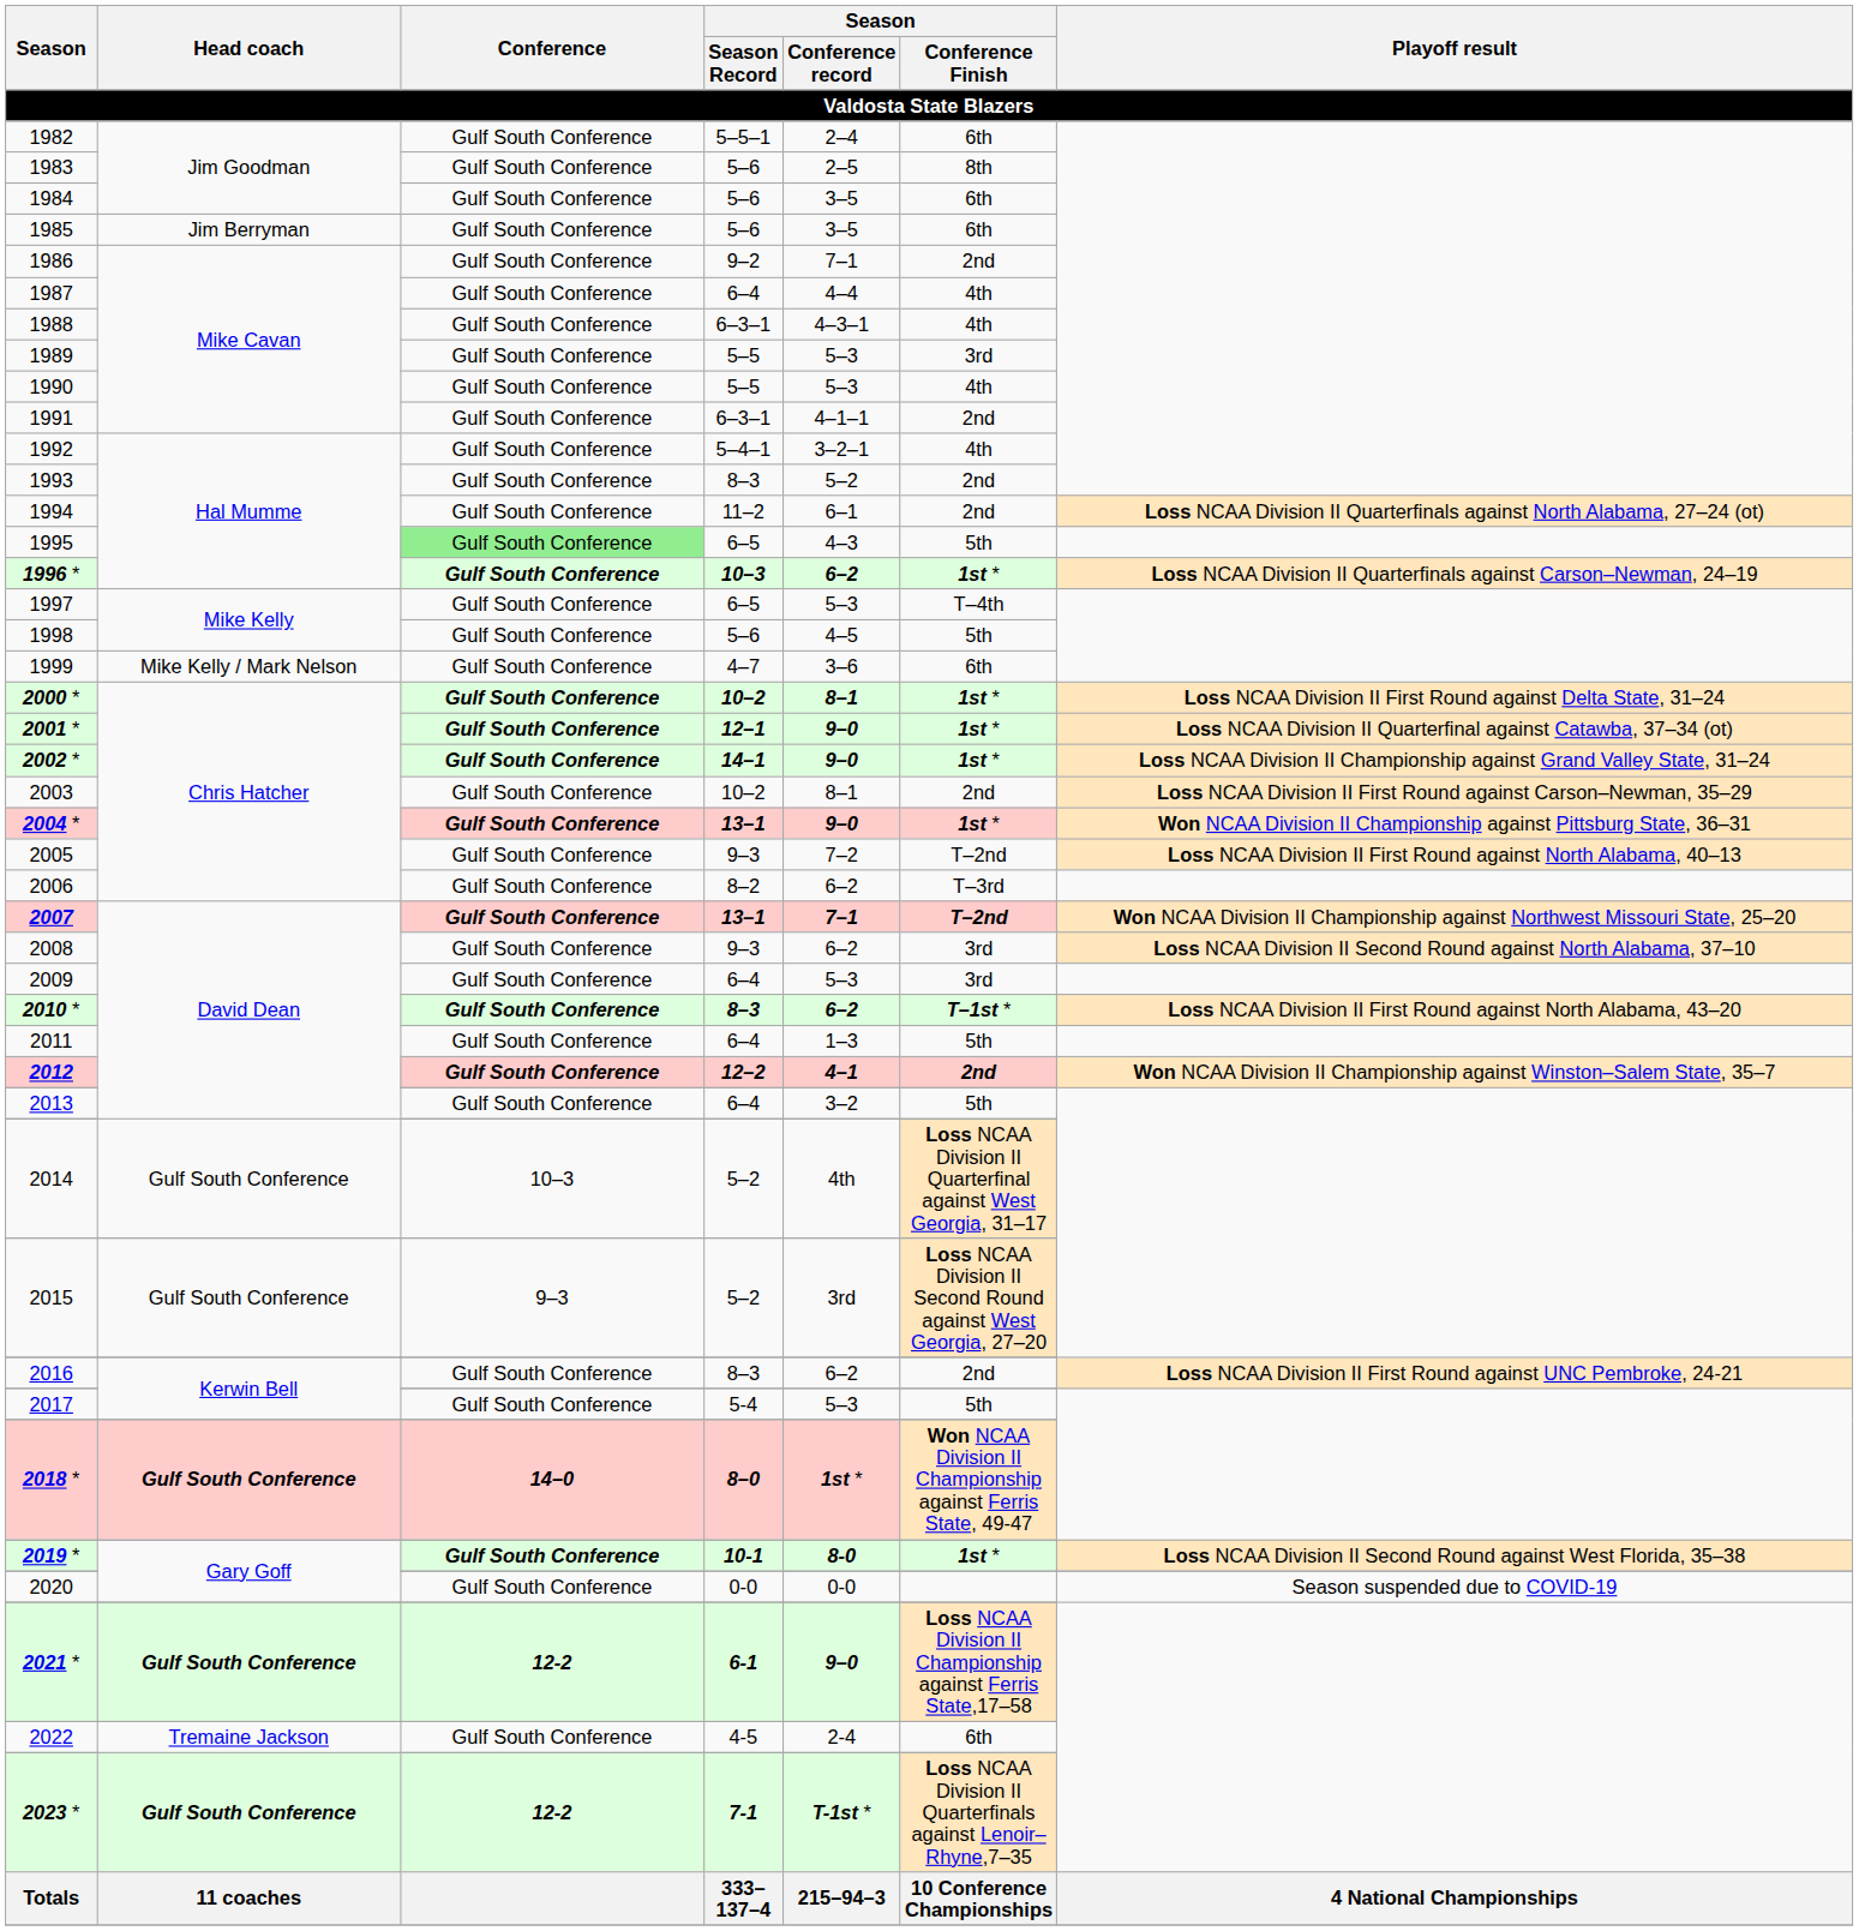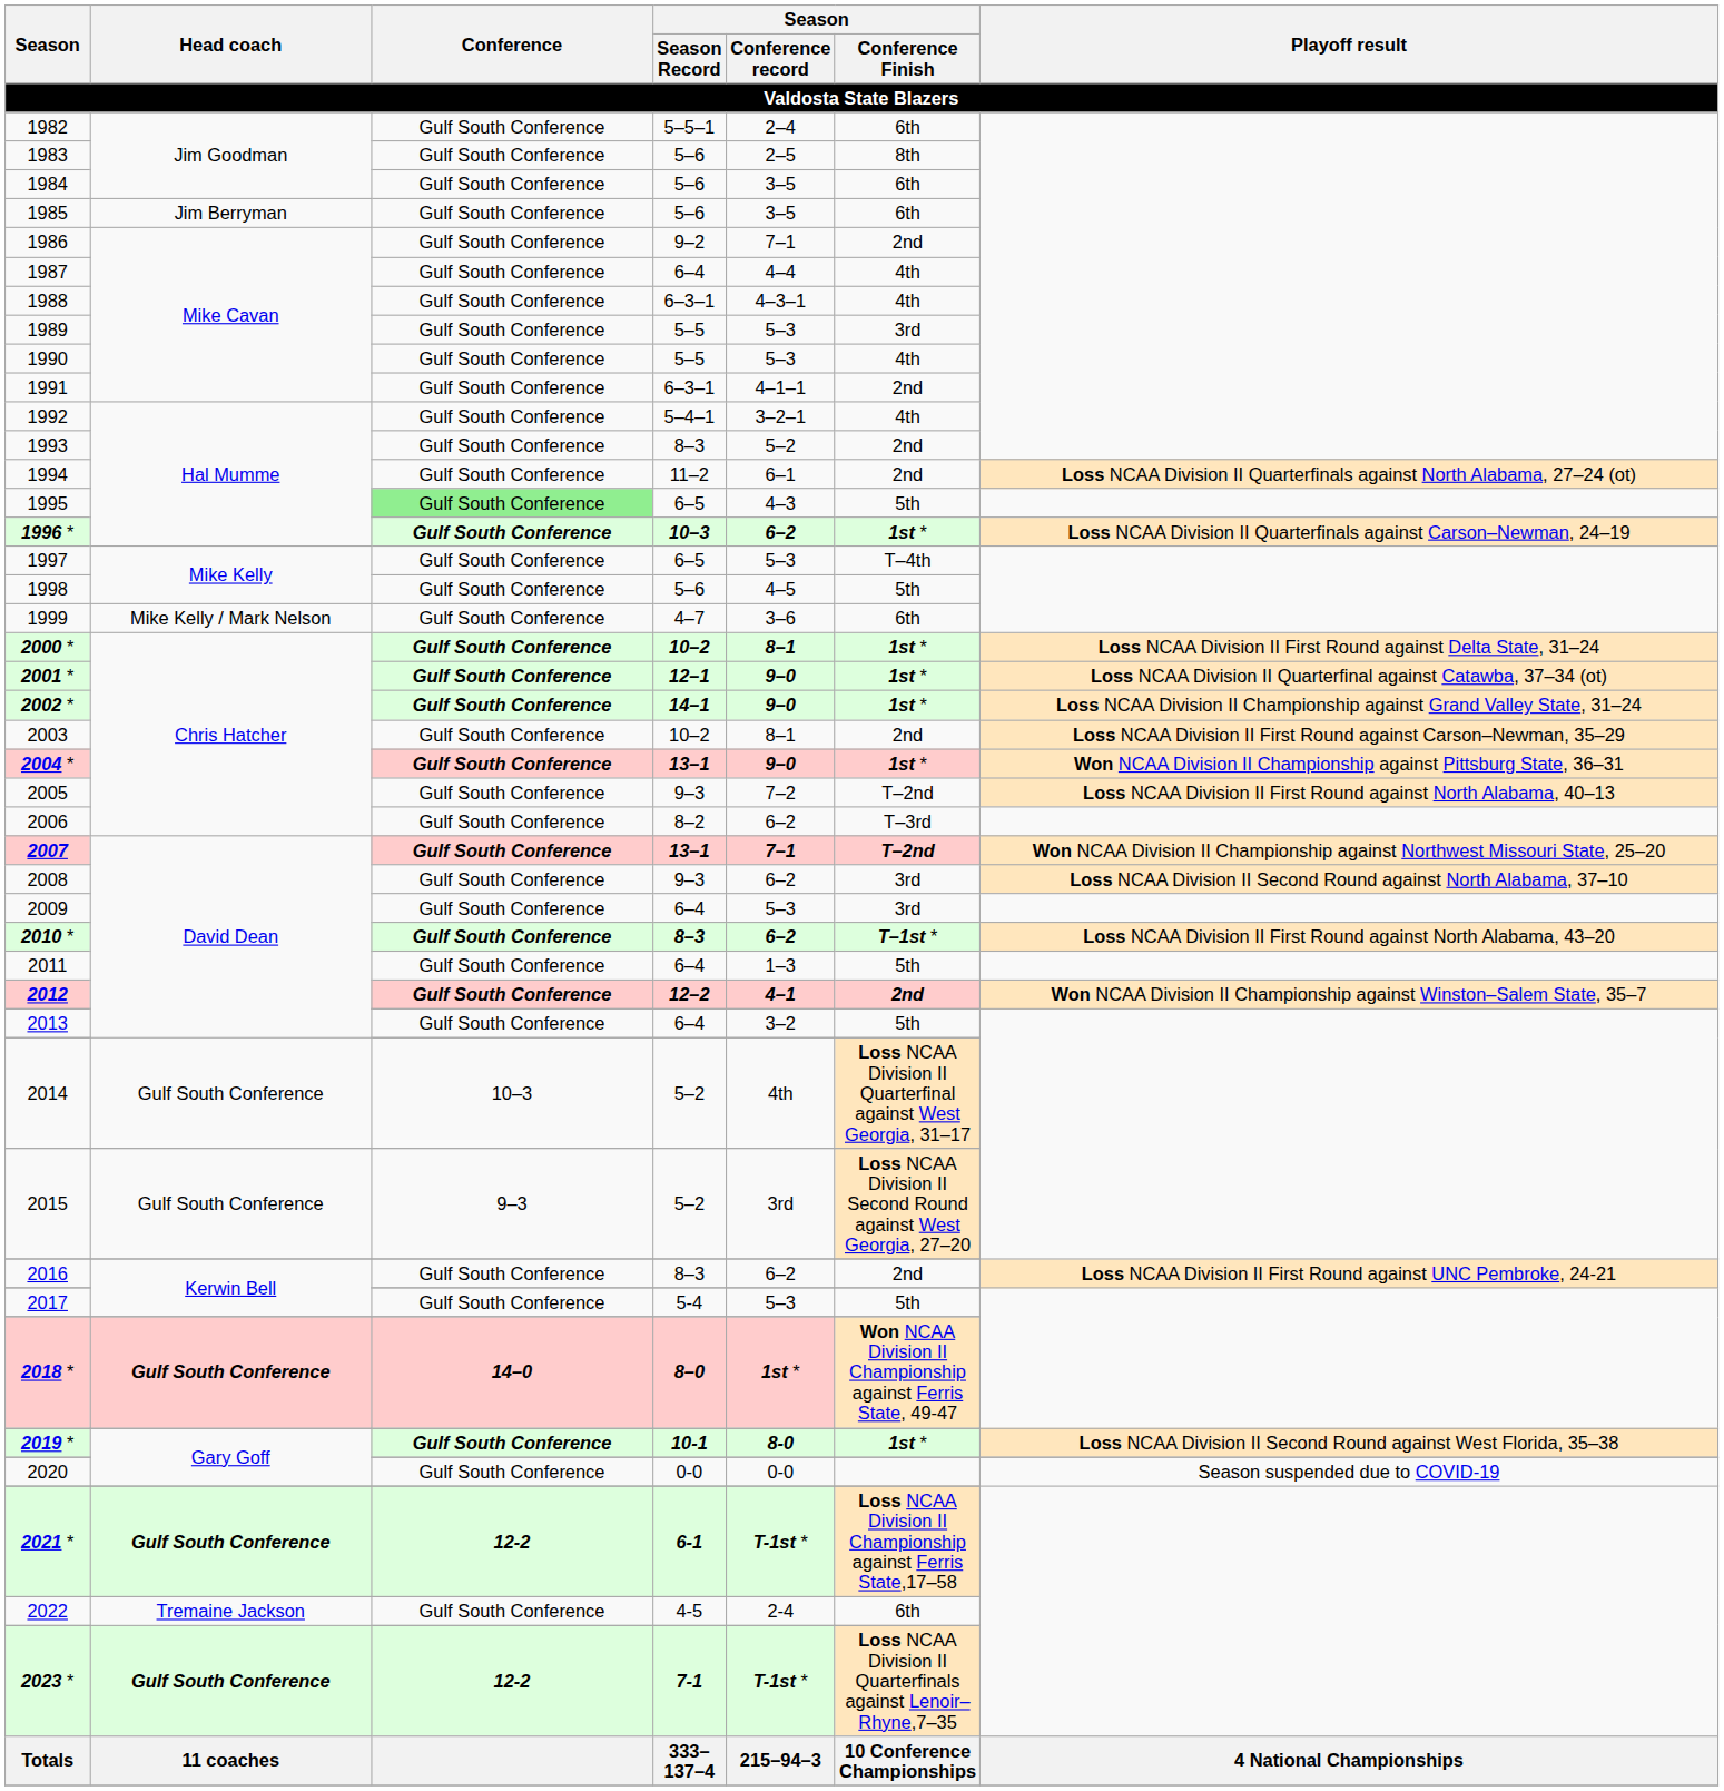 <table class="wikitable" style="font-size: 95%; width:90%; text-align:center;">
 <tr>
 <th rowspan="2" style="width:5%;">Season</th>
 <th rowspan="2" style="width:17%;">Head coach</th>
 <th rowspan="2" style="width:17%;">Conference</th>
 <th colspan="3">Season</th>
 <th rowspan="2" style="width:45%;">Playoff result</th>
 </tr>
 <tr>
 <th>Season Record</th>
 <th>Conference record</th>
 <th>Conference  Finish</th>
 </tr>
 <tr>
 <td Colspan="11" style="background:#000000;color:White"><span><strong>Valdosta State Blazers</strong></span></td>
 </tr>
 <tr>
 <td>1982</td>
 <td rowspan=3>Jim Goodman</td>
 <td>Gulf South Conference</td>
 <td>5–5–1</td>
 <td>2–4</td>
 <td>6th</td>
 </tr>
 <tr>
 <td>1983</td>
 <td>Gulf South Conference</td>
 <td>5–6</td>
 <td>2–5</td>
 <td>8th</td>
 </tr>
 <tr>
 <td>1984</td>
 <td>Gulf South Conference</td>
 <td>5–6</td>
 <td>3–5</td>
 <td>6th</td>
 </tr>
 <tr>
 <td>1985</td>
 <td>Jim Berryman</td>
 <td>Gulf South Conference</td>
 <td>5–6</td>
 <td>3–5</td>
 <td>6th</td>
 </tr>
 <tr>
 <td>1986</td>
 <td rowspan=6><a href='#'>Mike Cavan</a></td>
 <td>Gulf South Conference</td>
 <td>9–2</td>
 <td>7–1</td>
 <td>2nd</td>
 </tr>
 <tr>
 <td>1987</td>
 <td>Gulf South Conference</td>
 <td>6–4</td>
 <td>4–4</td>
 <td>4th</td>
 </tr>
 <tr>
 <td>1988</td>
 <td>Gulf South Conference</td>
 <td>6–3–1</td>
 <td>4–3–1</td>
 <td>4th</td>
 </tr>
 <tr>
 <td>1989</td>
 <td>Gulf South Conference</td>
 <td>5–5</td>
 <td>5–3</td>
 <td>3rd</td>
 </tr>
 <tr>
 <td>1990</td>
 <td>Gulf South Conference</td>
 <td>5–5</td>
 <td>5–3</td>
 <td>4th</td>
 </tr>
 <tr>
 <td>1991</td>
 <td>Gulf South Conference</td>
 <td>6–3–1</td>
 <td>4–1–1</td>
 <td>2nd</td>
 </tr>
 <tr>
 <td>1992</td>
 <td rowspan=5><a href='#'>Hal Mumme</a></td>
 <td>Gulf South Conference</td>
 <td>5–4–1</td>
 <td>3–2–1</td>
 <td>4th</td>
 </tr>
 <tr>
 <td>1993</td>
 <td>Gulf South Conference</td>
 <td>8–3</td>
 <td>5–2</td>
 <td>2nd</td>
 </tr>
 <tr>
 <td>1994</td>
 <td>Gulf South Conference</td>
 <td>11–2</td>
 <td>6–1</td>
 <td>2nd</td>
 <td align="center" style="background: #ffe6bd;"><strong>Loss</strong> NCAA Division II Quarterfinals against <a href='#'>North Alabama</a>, 27–24 (ot)</td>
 </tr>
 <tr>
 <td>1995</td>
 <td style="background: lightgreen;">Gulf South Conference</td>
 <td>6–5</td>
 <td>4–3</td>
 <td>5th</td>
 </tr>
 <tr>
 <td align="center" style="background: #ddffdd;"><strong><em> 1996</em></strong> *</td>
 <td align="center" style="background: #ddffdd;"><strong><em> Gulf South Conference</em></strong></td>
 <td align="center" style="background: #ddffdd;"><strong><em> 10–3</em></strong></td>
 <td align="center" style="background: #ddffdd;"><strong><em> 6–2</em></strong></td>
 <td align="center" style="background: #ddffdd;"><strong><em> 1st</em></strong> *</td>
 <td align="center" style="background: #ffe6bd;"><strong>Loss</strong> NCAA Division II Quarterfinals against <a href='#'>Carson–Newman</a>, 24–19</td>
 </tr>
 <tr>
 <td>1997</td>
 <td rowspan=2><a href='#'>Mike Kelly</a></td>
 <td>Gulf South Conference</td>
 <td>6–5</td>
 <td>5–3</td>
 <td>T–4th</td>
 </tr>
 <tr>
 <td>1998</td>
 <td>Gulf South Conference</td>
 <td>5–6</td>
 <td>4–5</td>
 <td>5th</td>
 </tr>
 <tr>
 <td>1999</td>
 <td>Mike Kelly / Mark Nelson</td>
 <td>Gulf South Conference</td>
 <td>4–7</td>
 <td>3–6</td>
 <td>6th</td>
 </tr>
 <tr>
 <td align="center" style="background: #ddffdd;"><strong><em>2000</em></strong> *</td>
 <td rowspan=7><a href='#'>Chris Hatcher</a></td>
 <td align="center" style="background: #ddffdd;"><strong><em> Gulf South Conference</em></strong></td>
 <td align="center" style="background: #ddffdd;"><strong><em> 10–2</em></strong></td>
 <td align="center" style="background: #ddffdd;"><strong><em> 8–1</em></strong></td>
 <td align="center" style="background: #ddffdd;"><strong><em> 1st</em></strong> *</td>
 <td align="center" style="background: #ffe6bd;"><strong>Loss</strong> NCAA Division II First Round against <a href='#'>Delta State</a>, 31–24</td>
 </tr>
 <tr>
 <td align="center" style="background: #ddffdd;"><strong><em> 2001</em></strong> *</td>
 <td align="center" style="background: #ddffdd;"><strong><em> Gulf South Conference</em></strong></td>
 <td align="center" style="background: #ddffdd;"><strong><em> 12–1</em></strong></td>
 <td align="center" style="background: #ddffdd;"><strong><em> 9–0</em></strong></td>
 <td align="center" style="background: #ddffdd;"><strong><em> 1st</em></strong> *</td>
 <td align="center" style="background: #ffe6bd;"><strong>Loss</strong> NCAA Division II Quarterfinal against <a href='#'>Catawba</a>, 37–34 (ot)</td>
 </tr>
 <tr>
 <td align="center" style="background: #ddffdd;"><strong><em> 2002</em></strong> *</td>
 <td align="center" style="background: #ddffdd;"><strong><em> Gulf South Conference</em></strong></td>
 <td align="center" style="background: #ddffdd;"><strong><em> 14–1</em></strong></td>
 <td align="center" style="background: #ddffdd;"><strong><em> 9–0</em></strong></td>
 <td align="center" style="background: #ddffdd;"><strong><em> 1st</em></strong> *</td>
 <td align="center" style="background: #ffe6bd;"><strong>Loss</strong> NCAA Division II Championship against <a href='#'>Grand Valley State</a>, 31–24</td>
 </tr>
 <tr>
 <td>2003</td>
 <td>Gulf South Conference</td>
 <td>10–2</td>
 <td>8–1</td>
 <td>2nd</td>
 <td align="center" style="background: #ffe6bd;"><strong>Loss</strong> NCAA Division II First Round against Carson–Newman, 35–29</td>
 </tr>
 <tr>
 <td align="center" style="background: #FFCCCC;"><strong><em> <a href='#'>2004</a></em></strong> *</td>
 <td align="center" style="background: #FFCCCC;"><strong><em> Gulf South Conference</em></strong></td>
 <td align="center" style="background: #FFCCCC;"><strong><em> 13–1</em></strong></td>
 <td align="center" style="background: #FFCCCC;"><strong><em> 9–0</em></strong></td>
 <td align="center" style="background: #FFCCCC;"><strong><em> 1st</em></strong> *</td>
 <td align="center" style="background: #ffe6bd;"><strong>Won</strong> <a href='#'>NCAA Division II Championship</a> against <a href='#'>Pittsburg State</a>, 36–31</td>
 </tr>
 <tr>
 <td>2005</td>
 <td>Gulf South Conference</td>
 <td>9–3</td>
 <td>7–2</td>
 <td>T–2nd</td>
 <td align="center" style="background: #ffe6bd;"><strong>Loss</strong> NCAA Division II First Round against <a href='#'>North Alabama</a>, 40–13</td>
 </tr>
 <tr>
 <td>2006</td>
 <td>Gulf South Conference</td>
 <td>8–2</td>
 <td>6–2</td>
 <td>T–3rd</td>
 </tr>
 <tr>
 <td align="center" style="background: #FFCCCC;"><strong><em> <a href='#'>2007</a></em></strong> </td>
 <td rowspan=9><a href='#'>David Dean</a></td>
 <td align="center" style="background: #FFCCCC;"><strong><em> Gulf South Conference</em></strong></td>
 <td align="center" style="background: #FFCCCC;"><strong><em> 13–1</em></strong></td>
 <td align="center" style="background: #FFCCCC;"><strong><em> 7–1</em></strong></td>
 <td align="center" style="background: #FFCCCC;"><strong><em> T–2nd</em></strong></td>
 <td align="center" style="background: #ffe6bd;"><strong>Won</strong> NCAA Division II Championship against <a href='#'>Northwest Missouri State</a>, 25–20</td>
 </tr>
 <tr>
 <td>2008</td>
 <td>Gulf South Conference</td>
 <td>9–3</td>
 <td>6–2</td>
 <td>3rd</td>
 <td align="center" style="background: #ffe6bd;"><strong>Loss</strong> NCAA Division II Second Round against <a href='#'>North Alabama</a>, 37–10</td>
 </tr>
 <tr>
 <td>2009</td>
 <td>Gulf South Conference</td>
 <td>6–4</td>
 <td>5–3</td>
 <td>3rd</td>
 </tr>
 <tr>
 <td align="center" style="background: #ddffdd;"><strong><em> 2010</em></strong> *</td>
 <td align="center" style="background: #ddffdd;"><strong><em> Gulf South Conference</em></strong></td>
 <td align="center" style="background: #ddffdd;"><strong><em> 8–3</em></strong></td>
 <td align="center" style="background: #ddffdd;"><strong><em> 6–2</em></strong></td>
 <td align="center" style="background: #ddffdd;"><strong><em> T–1st</em></strong> *</td>
 <td align="center" style="background: #ffe6bd;"><strong>Loss</strong> NCAA Division II First Round against North Alabama, 43–20</td>
 </tr>
 <tr>
 <td>2011</td>
 <td>Gulf South Conference</td>
 <td>6–4</td>
 <td>1–3</td>
 <td>5th</td>
 </tr>
 <tr>
 <td align="center" style="background: #FFCCCC;"><strong><em> <a href='#'>2012</a></em></strong> </td>
 <td align="center" style="background: #FFCCCC;"><strong><em> Gulf South Conference</em></strong></td>
 <td align="center" style="background: #FFCCCC;"><strong><em> 12–2</em></strong></td>
 <td align="center" style="background: #FFCCCC;"><strong><em> 4–1</em></strong></td>
 <td align="center" style="background: #FFCCCC;"><strong><em> 2nd</em></strong></td>
 <td align="center" style="background: #ffe6bd;"><strong>Won</strong> NCAA Division II Championship against <a href='#'>Winston–Salem State</a>, 35–7</td>
 </tr>
 <tr>
 </tr>
 <tr>
 <td><a href='#'>2013</a></td>
 <td>Gulf South Conference</td>
 <td>6–4</td>
 <td>3–2</td>
 <td>5th</td>
 </tr>
 <tr>
 </tr>
 <tr>
 <td>2014</td>
 <td>Gulf South Conference</td>
 <td>10–3</td>
 <td>5–2</td>
 <td>4th</td>
 <td align="center" style="background: #ffe6bd;"><strong>Loss</strong> NCAA Division II Quarterfinal against <a href='#'>West Georgia</a>, 31–17</td>
 </tr>
 <tr>
 </tr>
 <tr>
 <td>2015</td>
 <td>Gulf South Conference</td>
 <td>9–3</td>
 <td>5–2</td>
 <td>3rd</td>
 <td align="center" style="background: #ffe6bd;"><strong>Loss</strong> NCAA Division II Second Round against <a href='#'>West Georgia</a>, 27–20</td>
 </tr>
 <tr>
 </tr>
 <tr>
 <td><a href='#'>2016</a></td>
 <td rowspan=3><a href='#'>Kerwin Bell</a></td>
 <td>Gulf South Conference</td>
 <td>8–3</td>
 <td>6–2</td>
 <td>2nd</td>
 <td align="center" style="background: #ffe6bd;"><strong>Loss</strong> NCAA Division II First Round against <a href='#'>UNC Pembroke</a>, 24-21</td>
 </tr>
 <tr>
 </tr>
 <tr>
 <td><a href='#'>2017</a></td>
 <td>Gulf South Conference</td>
 <td>5-4</td>
 <td>5–3</td>
 <td>5th</td>
 </tr>
 <tr>
 </tr>
 <tr>
 <td align="center" style="background: #FFCCCC;"><strong><em> <a href='#'>2018</a></em></strong> *</td>
 <td align="center" style="background: #FFCCCC;"><strong><em> Gulf South Conference</em></strong></td>
 <td align="center" style="background: #FFCCCC;"><strong><em> 14–0</em></strong></td>
 <td align="center" style="background: #FFCCCC;"><strong><em> 8–0</em></strong></td>
 <td align="center" style="background: #FFCCCC;"><strong><em> 1st</em></strong> *</td>
 <td align="center" style="background: #ffe6bd;"><strong>Won</strong> <a href='#'>NCAA Division II Championship</a> against <a href='#'>Ferris State</a>, 49-47</td>
 </tr>
 <tr>
 </tr>
 <tr>
 <td align="center" style="background: #ddffdd;"><strong><em> <a href='#'>2019</a></em></strong> *</td>
 <td rowspan=3><a href='#'>Gary Goff</a></td>
 <td align="center" style="background: #ddffdd;"><strong><em> Gulf South Conference</em></strong></td>
 <td align="center" style="background: #ddffdd;"><strong><em> 10-1</em></strong></td>
 <td align="center" style="background: #ddffdd;"><strong><em> 8-0</em></strong></td>
 <td align="center" style="background: #ddffdd;"><strong><em> 1st</em></strong> *</td>
 <td align="center" style="background: #ffe6bd;"><strong>Loss</strong> NCAA Division II Second Round against West Florida, 35–38</td>
 </tr>
 <tr>
 </tr>
 <tr>
 <td>2020</td>
 <td>Gulf South Conference</td>
 <td>0-0</td>
 <td>0-0</td>
 <td></td>
 <td>Season suspended due to <a href='#'>COVID-19</a></td>
 </tr>
 <tr>
 </tr>
 <tr>
 <td align="center" style="background: #ddffdd;"><strong><em> <a href='#'>2021</a></em></strong> *</td>
 <td align="center" style="background: #ddffdd;"><strong><em> Gulf South Conference</em></strong></td>
 <td align="center" style="background: #ddffdd;"><strong><em> 12-2</em></strong></td>
 <td align="center" style="background: #ddffdd;"><strong><em> 6-1</em></strong></td>
-<td align="center" style="background: #ddffdd;"><strong><em> 9–0</em></strong></td>
+<td align="center" style="background: #ddffdd;"><strong><em> T-1st</em></strong> *</td>
 <td align="center" style="background: #ffe6bd;"><strong>Loss</strong> <a href='#'>NCAA Division II Championship</a> against <a href='#'>Ferris State</a>,17–58</td>
 </tr>
 <tr>
 </tr>
 <tr>
 <td><a href='#'>2022</a></td>
 <td rowspan=2><a href='#'>Tremaine Jackson</a></td>
 <td>Gulf South Conference</td>
 <td>4-5</td>
 <td>2-4</td>
 <td>6th</td>
 </tr>
 <tr>
 </tr>
 <tr>
 <td align="center" style="background: #ddffdd;"><strong><em> 2023</em></strong> *</td>
 <td align="center" style="background: #ddffdd;"><strong><em> Gulf South Conference</em></strong></td>
 <td align="center" style="background: #ddffdd;"><strong><em> 12-2</em></strong></td>
 <td align="center" style="background: #ddffdd;"><strong><em> 7-1</em></strong></td>
 <td align="center" style="background: #ddffdd;"><strong><em> T-1st</em></strong> *</td>
 <td align="center" style="background: #ffe6bd;"><strong>Loss</strong> NCAA Division II Quarterfinals against <a href='#'>Lenoir–Rhyne</a>,7–35</td>
 </tr>
 <tr>
 <th align="center">Totals</th>
 <th align="center">11 coaches</th>
 <th align="center"></th>
 <th align="center">333–137–4</th>
 <th align="center">215–94–3</th>
 <th align="center">10 Conference Championships</th>
 <th align="center">4 National Championships</th>
 </tr>
 <tr>
 </tr>
 </table>
